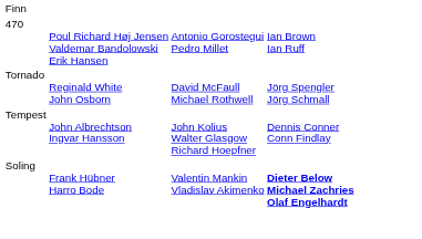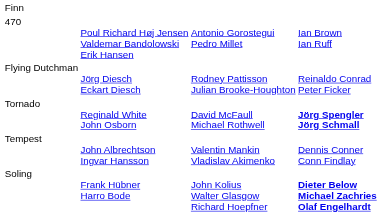 <table>
 <tr>
 <td>Finn<br></td>
 <td></td>
 <td></td>
 <td></td>
 </tr>
 <tr valign="top">
 <td>470<br></td>
 <td><br><a href='#'>Poul Richard Høj Jensen</a><br><a href='#'>Valdemar Bandolowski</a><br><a href='#'>Erik Hansen</a></td>
 <td><br><a href='#'>Antonio Gorostegui</a><br><a href='#'>Pedro Millet</a></td>
 <td><br><a href='#'>Ian Brown</a><br><a href='#'>Ian Ruff</a></td>
 </tr>
 <tr valign="top">
+<td>Flying Dutchman<br></td>
+<td><br><a href='#'>Jörg Diesch</a><br><a href='#'>Eckart Diesch</a></td>
+<td><br><a href='#'>Rodney Pattisson</a><br><a href='#'>Julian Brooke-Houghton</a></td>
+<td><br><a href='#'>Reinaldo Conrad</a><br><a href='#'>Peter Ficker</a></td>
+</tr>
+<tr valign="top">
 <td>Tornado<br></td>
 <td><br><a href='#'>Reginald White</a><br><a href='#'>John Osborn</a></td>
 <td><br><a href='#'>David McFaull</a><br><a href='#'>Michael Rothwell</a></td>
-<td><br><a href='#'>Jörg Spengler</a><br><a href='#'>Jörg Schmall</a></td>
+<td><strong><br><a href='#'>Jörg Spengler</a><br><a href='#'>Jörg Schmall</a></strong></td>
 </tr>
 <tr valign="top">
 <td>Tempest<br></td>
 <td><br><a href='#'>John Albrechtson</a><br><a href='#'>Ingvar Hansson</a></td>
-<td><br><a href='#'>John Kolius</a><br><a href='#'>Walter Glasgow</a><br><a href='#'>Richard Hoepfner</a></td>
+<td><br><a href='#'>Valentin Mankin</a><br><a href='#'>Vladislav Akimenko</a></td>
 <td><br><a href='#'>Dennis Conner</a><br><a href='#'>Conn Findlay</a></td>
 </tr>
 <tr valign="top">
 <td>Soling<br></td>
 <td><br><a href='#'>Frank Hübner</a><br><a href='#'>Harro Bode</a></td>
-<td><br><a href='#'>Valentin Mankin</a><br><a href='#'>Vladislav Akimenko</a></td>
+<td><br><a href='#'>John Kolius</a><br><a href='#'>Walter Glasgow</a><br><a href='#'>Richard Hoepfner</a></td>
 <td><strong><br><a href='#'>Dieter Below</a><br><a href='#'>Michael Zachries</a><br><a href='#'>Olaf Engelhardt</a></strong></td>
 </tr>
 </table>
